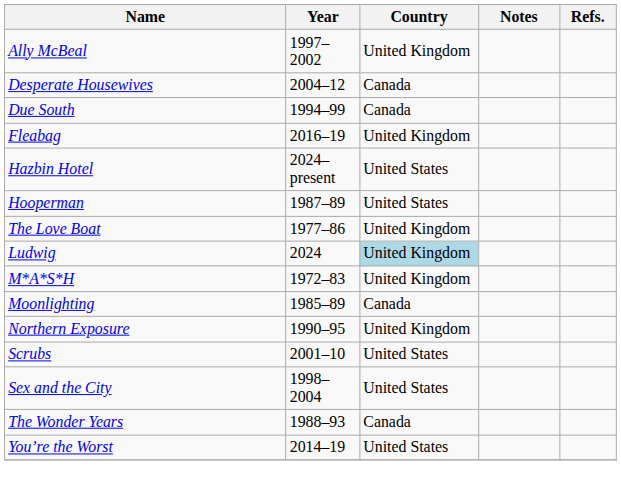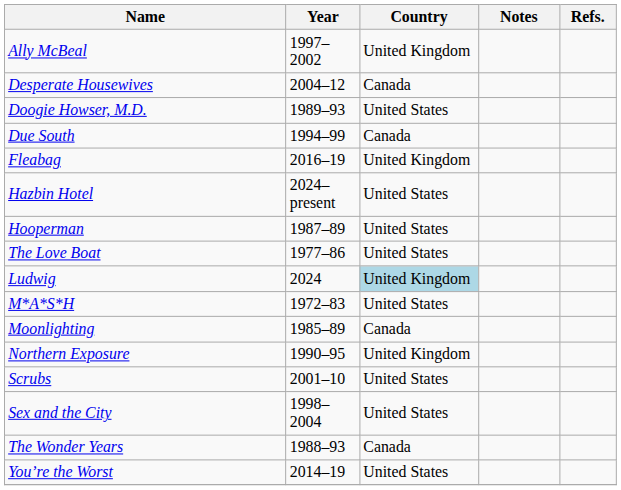 <table class="wikitable sortable" style="width:70%">
 <tr>
 <th style="width:25%;">Name</th>
 <th style="width:4%;">Year</th>
 <th style="width:10%;">Country</th>
 <th style="width:7%;">Notes</th>
 <th style="width:3%;">Refs.</th>
 </tr>
 <tr>
 <td><em><a href='#'>Ally McBeal</a></em></td>
 <td>1997–2002</td>
 <td>United Kingdom</td>
 <td></td>
 <td></td>
 </tr>
 <tr>
 <td><em><a href='#'>Desperate Housewives</a></em></td>
 <td>2004–12</td>
 <td>Canada</td>
+<td></td>
+<td></td>
+</tr>
+<tr>
+<td><em><a href='#'>Doogie Howser, M.D.</a></em></td>
+<td>1989–93</td>
+<td>United States</td>
 <td></td>
 <td></td>
 </tr>
 <tr>
 <td><em><a href='#'>Due South</a></em></td>
 <td>1994–99</td>
 <td>Canada</td>
 <td></td>
 <td></td>
 </tr>
 <tr>
 <td><em><a href='#'>Fleabag</a></em></td>
 <td>2016–19</td>
 <td>United Kingdom</td>
 <td></td>
 <td></td>
 </tr>
 <tr>
 <td><em><a href='#'>Hazbin Hotel</a></em></td>
 <td>2024–present</td>
 <td>United States</td>
 <td></td>
 <td></td>
 </tr>
 <tr>
 <td><em><a href='#'>Hooperman</a></em></td>
 <td>1987–89</td>
 <td>United States</td>
 <td></td>
 <td></td>
 </tr>
 <tr>
 <td><em><a href='#'>The Love Boat</a></em></td>
 <td>1977–86</td>
-<td>United Kingdom</td>
+<td>United States</td>
 <td></td>
 <td></td>
 </tr>
 <tr>
 <td><em><a href='#'>Ludwig</a></em></td>
 <td>2024</td>
 <td style="background: lightblue;">United Kingdom</td>
 <td></td>
 <td></td>
 </tr>
 <tr>
 <td><em><a href='#'>M*A*S*H</a></em></td>
 <td>1972–83</td>
-<td>United Kingdom</td>
+<td>United States</td>
 <td></td>
 <td></td>
 </tr>
 <tr>
 <td><em><a href='#'>Moonlighting</a></em></td>
 <td>1985–89</td>
 <td>Canada</td>
 <td></td>
 <td></td>
 </tr>
 <tr>
 <td><em><a href='#'>Northern Exposure</a></em></td>
 <td>1990–95</td>
 <td>United Kingdom</td>
 <td></td>
 <td></td>
 </tr>
 <tr>
 <td><em><a href='#'>Scrubs</a></em></td>
 <td>2001–10</td>
 <td>United States</td>
 <td></td>
 <td></td>
 </tr>
 <tr>
 <td><em><a href='#'>Sex and the City</a></em></td>
 <td>1998–2004</td>
 <td>United States</td>
 <td></td>
 <td></td>
 </tr>
 <tr>
 <td><em><a href='#'>The Wonder Years</a></em></td>
 <td>1988–93</td>
 <td>Canada</td>
 <td></td>
 <td></td>
 </tr>
 <tr>
 <td><em><a href='#'>You’re the Worst</a></em></td>
 <td>2014–19</td>
 <td>United States</td>
 <td></td>
 <td></td>
 </tr>
 <tr>
 </tr>
 </table>
